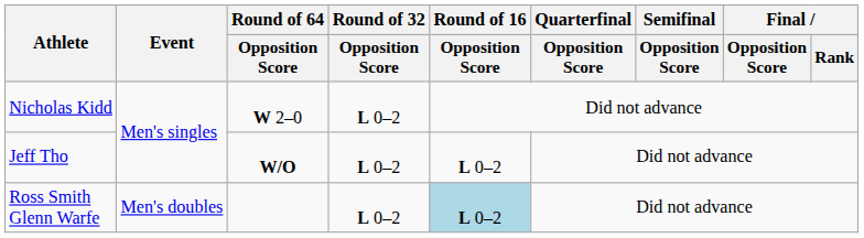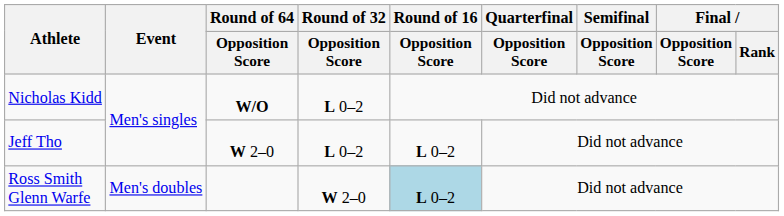 <table class=wikitable style="font-size:90%">
 <tr>
 <th rowspan="2">Athlete</th>
 <th rowspan="2">Event</th>
 <th>Round of 64</th>
 <th>Round of 32</th>
 <th>Round of 16</th>
 <th>Quarterfinal</th>
 <th>Semifinal</th>
 <th colspan=2>Final / </th>
 </tr>
 <tr style="font-size:95%">
 <th>Opposition<br>Score</th>
 <th>Opposition<br>Score</th>
 <th>Opposition<br>Score</th>
 <th>Opposition<br>Score</th>
 <th>Opposition<br>Score</th>
 <th>Opposition<br>Score</th>
 <th>Rank</th>
 </tr>
 <tr align=center>
 <td align=left><a href='#'>Nicholas Kidd</a></td>
 <td align=left rowspan=2><a href='#'>Men's singles</a></td>
-<td><br><strong>W</strong> 2–0</td>
+<td><br><strong>W/O</strong></td>
 <td><br><strong>L</strong> 0–2</td>
 <td colspan=5>Did not advance</td>
 </tr>
 <tr align=center>
 <td align=left><a href='#'>Jeff Tho</a></td>
-<td><br><strong>W/O</strong></td>
+<td><br><strong>W</strong> 2–0</td>
 <td><br><strong>L</strong> 0–2</td>
 <td><br><strong>L</strong> 0–2</td>
 <td colspan=4>Did not advance</td>
 </tr>
 <tr align=center>
 <td align=left><a href='#'>Ross Smith</a><br><a href='#'>Glenn Warfe</a></td>
 <td align=left><a href='#'>Men's doubles</a></td>
 <td></td>
-<td><br><strong>L</strong> 0–2</td>
+<td><br><strong>W</strong> 2–0</td>
 <td style="background: lightblue;"><br><strong>L</strong> 0–2</td>
 <td colspan=4>Did not advance</td>
 </tr>
 </table>
